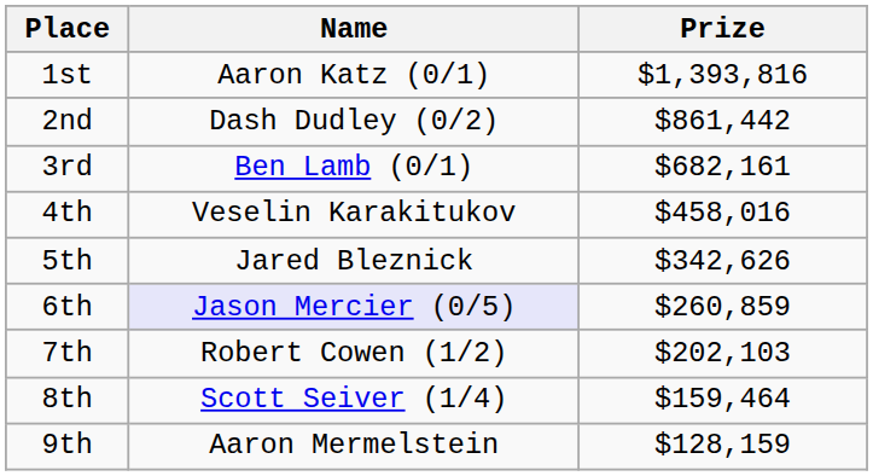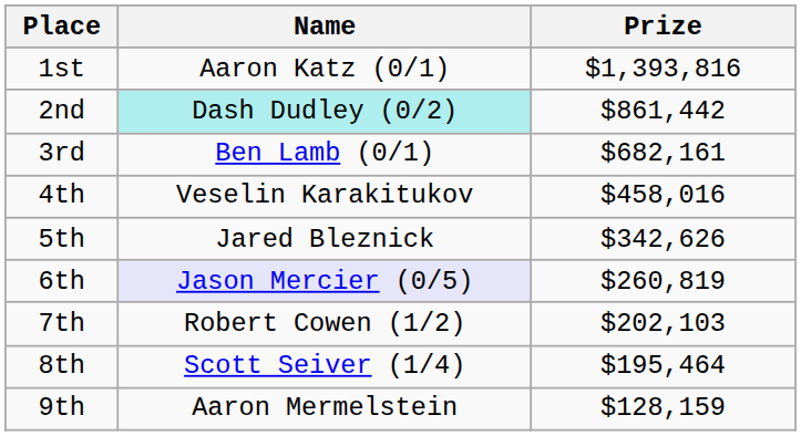 <table class="wikitable">
 <tr>
 <th width="50">Place</th>
 <th width="200">Name</th>
 <th width="125">Prize</th>
 </tr>
 <tr>
 <td align = "center">1st</td>
 <td align = "center"> Aaron Katz (0/1)</td>
 <td align = "center">$1,393,816</td>
 </tr>
 <tr>
 <td align = "center">2nd</td>
-<td align = "center"> Dash Dudley (0/2)</td>
+<td align = "center" style="background: paleturquoise;"> Dash Dudley (0/2)</td>
 <td align = "center">$861,442</td>
 </tr>
 <tr>
 <td align = "center">3rd</td>
 <td align = "center"> <a href='#'>Ben Lamb</a> (0/1)</td>
 <td align = "center">$682,161</td>
 </tr>
 <tr>
 <td align = "center">4th</td>
 <td align = "center"> Veselin Karakitukov</td>
 <td align = "center">$458,016</td>
 </tr>
 <tr>
 <td align = "center">5th</td>
 <td align = "center"> Jared Bleznick</td>
 <td align = "center">$342,626</td>
 </tr>
 <tr>
 <td align = "center">6th</td>
 <td align = "center" style="background: lavender;"> <a href='#'>Jason Mercier</a> (0/5)</td>
-<td align = "center">$260,859</td>
+<td align = "center">$260,819</td>
 </tr>
 <tr>
 <td align = "center">7th</td>
 <td align = "center"> Robert Cowen (1/2)</td>
 <td align = "center">$202,103</td>
 </tr>
 <tr>
 <td align = "center">8th</td>
 <td align = "center"> <a href='#'>Scott Seiver</a> (1/4)</td>
-<td align = "center">$159,464</td>
+<td align = "center">$195,464</td>
 </tr>
 <tr>
 <td align = "center">9th</td>
 <td align = "center"> Aaron Mermelstein</td>
 <td align = "center">$128,159</td>
 </tr>
 </table>
